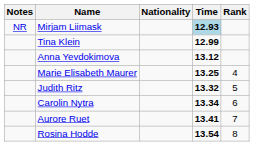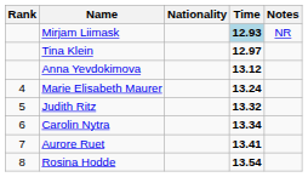 <table class="wikitable sortable" style="text-align:center">
 <tr>
-<th>Notes</th>
+<th>Rank</th>
 <th>Name</th>
 <th>Nationality</th>
 <th>Time</th>
-<th>Rank</th>
+<th>Notes</th>
 </tr>
 <tr>
-<td><a href='#'>NR</a></td>
+<td></td>
 <td align=left><a href='#'>Mirjam Liimask</a></td>
 <td align=left></td>
 <td style="background: lightblue;"><strong>12.93</strong></td>
-<td></td>
+<td><a href='#'>NR</a></td>
 </tr>
 <tr>
 <td></td>
 <td align=left><a href='#'>Tina Klein</a></td>
 <td align=left></td>
-<td><strong>12.99</strong></td>
+<td><strong>12.97</strong></td>
 <td></td>
 </tr>
 <tr>
 <td></td>
 <td align=left><a href='#'>Anna Yevdokimova</a></td>
 <td align=left></td>
 <td><strong>13.12</strong></td>
 <td></td>
 </tr>
 <tr>
-<td></td>
+<td>4</td>
 <td align=left><a href='#'>Marie Elisabeth Maurer</a></td>
 <td align=left></td>
-<td><strong>13.25</strong></td>
-<td>4</td>
+<td><strong>13.24</strong></td>
+<td></td>
 </tr>
 <tr>
-<td></td>
+<td>5</td>
 <td align=left><a href='#'>Judith Ritz</a></td>
 <td align=left></td>
 <td><strong>13.32</strong></td>
-<td>5</td>
+<td></td>
 </tr>
 <tr>
-<td></td>
+<td>6</td>
 <td align=left><a href='#'>Carolin Nytra</a></td>
 <td align=left></td>
 <td><strong>13.34</strong></td>
-<td>6</td>
+<td></td>
 </tr>
 <tr>
-<td></td>
+<td>7</td>
 <td align=left><a href='#'>Aurore Ruet</a></td>
 <td align=left></td>
 <td><strong>13.41</strong></td>
-<td>7</td>
+<td></td>
 </tr>
 <tr>
-<td></td>
+<td>8</td>
 <td align=left><a href='#'>Rosina Hodde</a></td>
 <td align=left></td>
 <td><strong>13.54</strong></td>
-<td>8</td>
+<td></td>
 </tr>
 </table>
